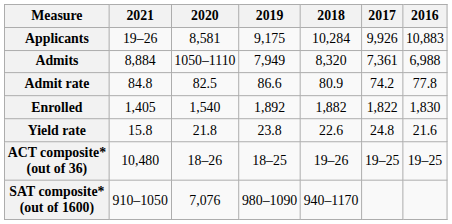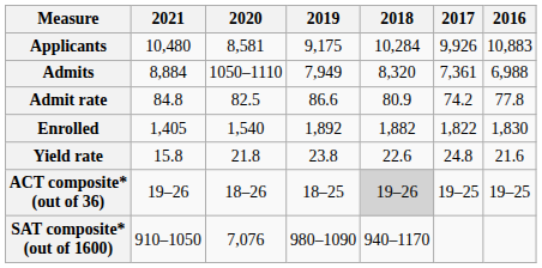 <table class="wikitable" style="text-align:center; font-size:90%;">
 <tr>
 <th scope="col">Measure</th>
 <th scope="col">2021</th>
 <th scope="col">2020</th>
 <th scope="col">2019</th>
 <th scope="col">2018</th>
 <th scope="col">2017</th>
 <th scope="col">2016</th>
 </tr>
 <tr>
 <th scope="row">Applicants</th>
-<td>19–26</td>
+<td>10,480</td>
 <td>8,581</td>
 <td>9,175</td>
 <td>10,284</td>
 <td>9,926</td>
 <td>10,883</td>
 </tr>
 <tr>
 <th scope="row">Admits</th>
 <td>8,884</td>
 <td>1050–1110</td>
 <td>7,949</td>
 <td>8,320</td>
 <td>7,361</td>
 <td>6,988</td>
 </tr>
 <tr>
 <th scope="row">Admit rate</th>
 <td>84.8</td>
 <td>82.5</td>
 <td>86.6</td>
 <td>80.9</td>
 <td>74.2</td>
 <td>77.8</td>
 </tr>
 <tr>
 <th scope="row">Enrolled</th>
 <td>1,405</td>
 <td>1,540</td>
 <td>1,892</td>
 <td>1,882</td>
 <td>1,822</td>
 <td>1,830</td>
 </tr>
 <tr>
 <th scope="row">Yield rate</th>
 <td>15.8</td>
 <td>21.8</td>
 <td>23.8</td>
 <td>22.6</td>
 <td>24.8</td>
 <td>21.6</td>
 </tr>
 <tr>
 <th scope="row">ACT composite*<br>(out of 36)</th>
-<td>10,480</td>
+<td>19–26</td>
 <td>18–26</td>
 <td>18–25</td>
-<td>19–26</td>
+<td style="background: lightgrey;">19–26</td>
 <td>19–25</td>
 <td>19–25</td>
 </tr>
 <tr>
 <th scope="row">SAT composite*<br>(out of 1600)</th>
 <td>910–1050</td>
 <td>7,076</td>
 <td>980–1090</td>
 <td>940–1170</td>
 <td></td>
 <td></td>
 </tr>
 </table>
